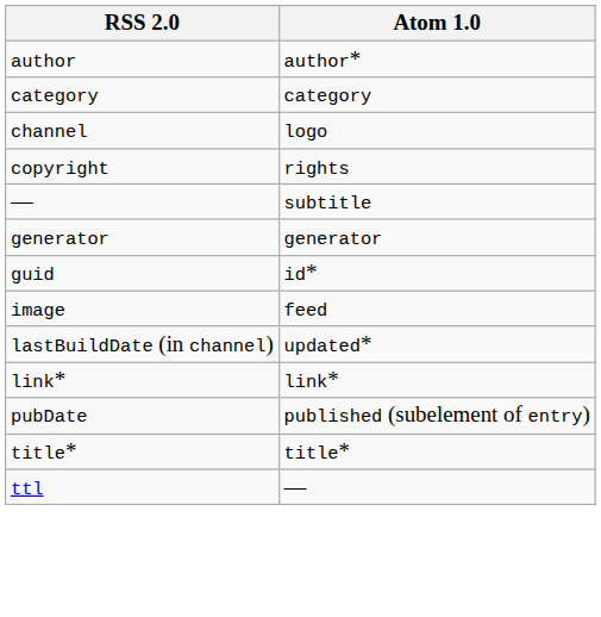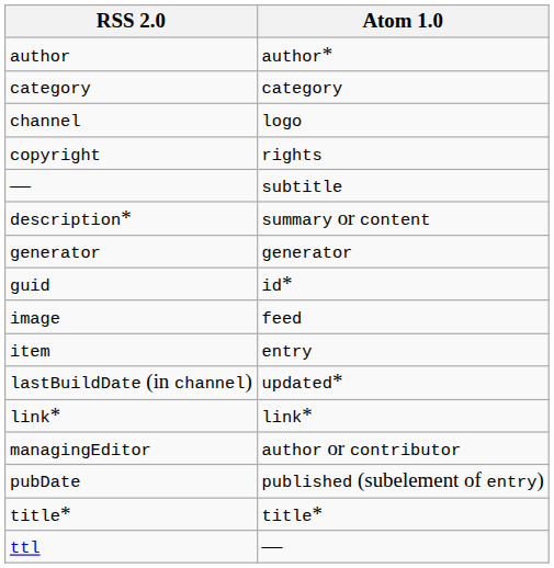 <table class="wikitable">
 <tr>
 <th scope="col">RSS 2.0</th>
 <th scope="col">Atom 1.0</th>
 </tr>
 <tr>
 <td><code>author</code></td>
 <td><code>author</code>*</td>
 </tr>
 <tr>
 <td><code>category</code></td>
 <td><code>category</code></td>
 </tr>
 <tr>
 <td><code>channel</code></td>
 <td><code>logo</code></td>
 </tr>
 <tr>
 <td><code>copyright</code></td>
 <td><code>rights</code></td>
 </tr>
 <tr>
 <td>—</td>
 <td><code>subtitle</code></td>
 </tr>
 <tr>
+<td><code>description</code>*</td>
+<td><code>summary</code> or <code>content</code></td>
+</tr>
+<tr>
 <td><code>generator</code></td>
 <td><code>generator</code></td>
 </tr>
 <tr>
 <td><code>guid</code></td>
 <td><code>id</code>*</td>
 </tr>
 <tr>
 <td><code>image</code></td>
 <td><code>feed</code></td>
 </tr>
 <tr>
+<td><code>item</code></td>
+<td><code>entry</code></td>
+</tr>
+<tr>
 <td><code>lastBuildDate</code> (in <code>channel</code>)</td>
 <td><code>updated</code>*</td>
 </tr>
 <tr>
 <td><code>link</code>*</td>
 <td><code>link</code>*</td>
+</tr>
+<tr>
+<td><code>managingEditor</code></td>
+<td><code>author</code> or <code>contributor</code></td>
 </tr>
 <tr>
 <td><code>pubDate</code></td>
 <td><code>published</code> (subelement of <code>entry</code>)</td>
 </tr>
 <tr>
 <td><code>title</code>*</td>
 <td><code>title</code>*</td>
 </tr>
 <tr>
 <td><code><a href='#'>ttl</a></code></td>
 <td>—</td>
 </tr>
 </table>
